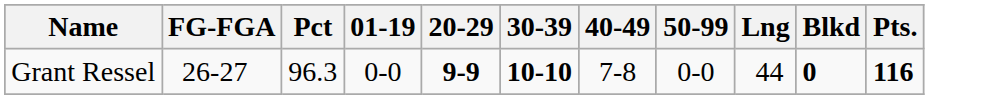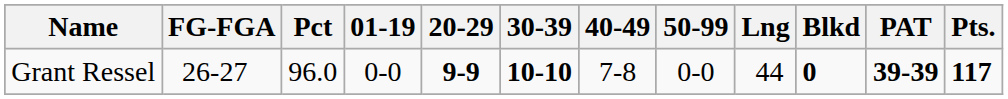 <table class="wikitable" style="white-space:nowrap;">
 <tr align="center">
 <th>Name</th>
 <th>FG-FGA</th>
 <th>Pct</th>
 <th>01-19</th>
 <th>20-29</th>
 <th>30-39</th>
 <th>40-49</th>
 <th>50-99</th>
 <th>Lng</th>
 <th>Blkd</th>
+<th>PAT</th>
 <th>Pts.</th>
 </tr>
 <tr>
 <td>Grant Ressel</td>
 <td>  26-27</td>
-<td>96.3</td>
+<td>96.0</td>
 <td>  0-0</td>
 <td>  <strong>9-9</strong></td>
 <td><strong>10-10</strong></td>
 <td>  7-8</td>
 <td>  0-0</td>
 <td>  44</td>
 <td><strong>0</strong></td>
-<td><strong>116</strong></td>
+<td><strong>39-39</strong></td>
+<td><strong>117</strong></td>
 </tr>
 </table>
